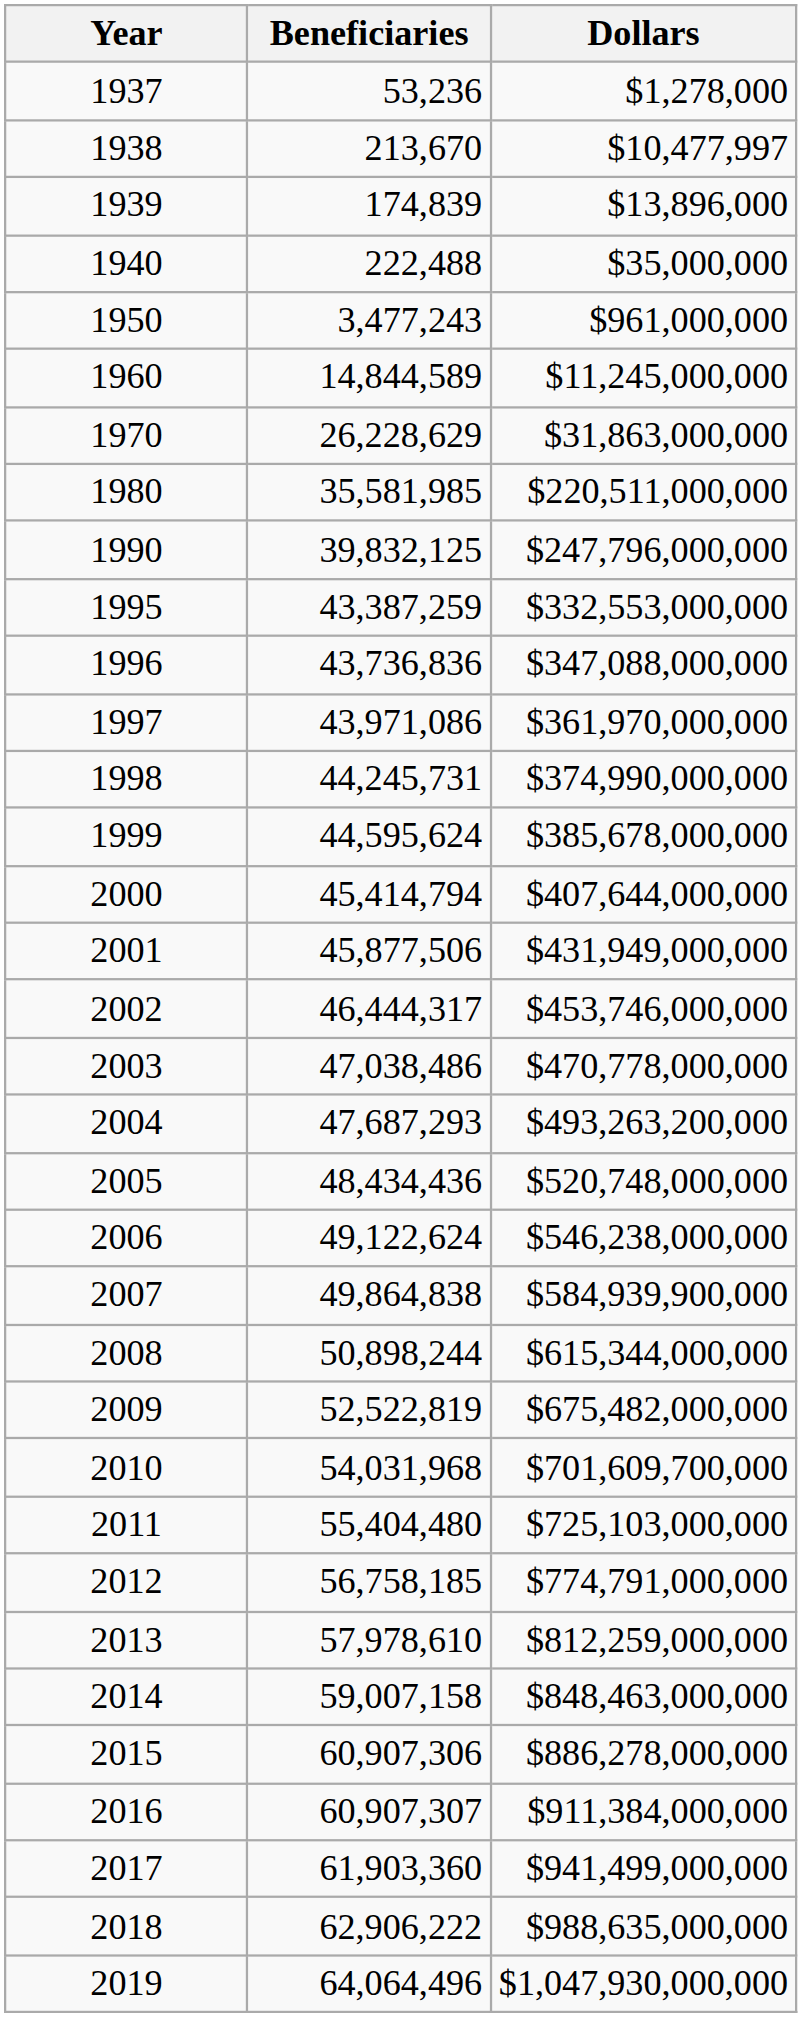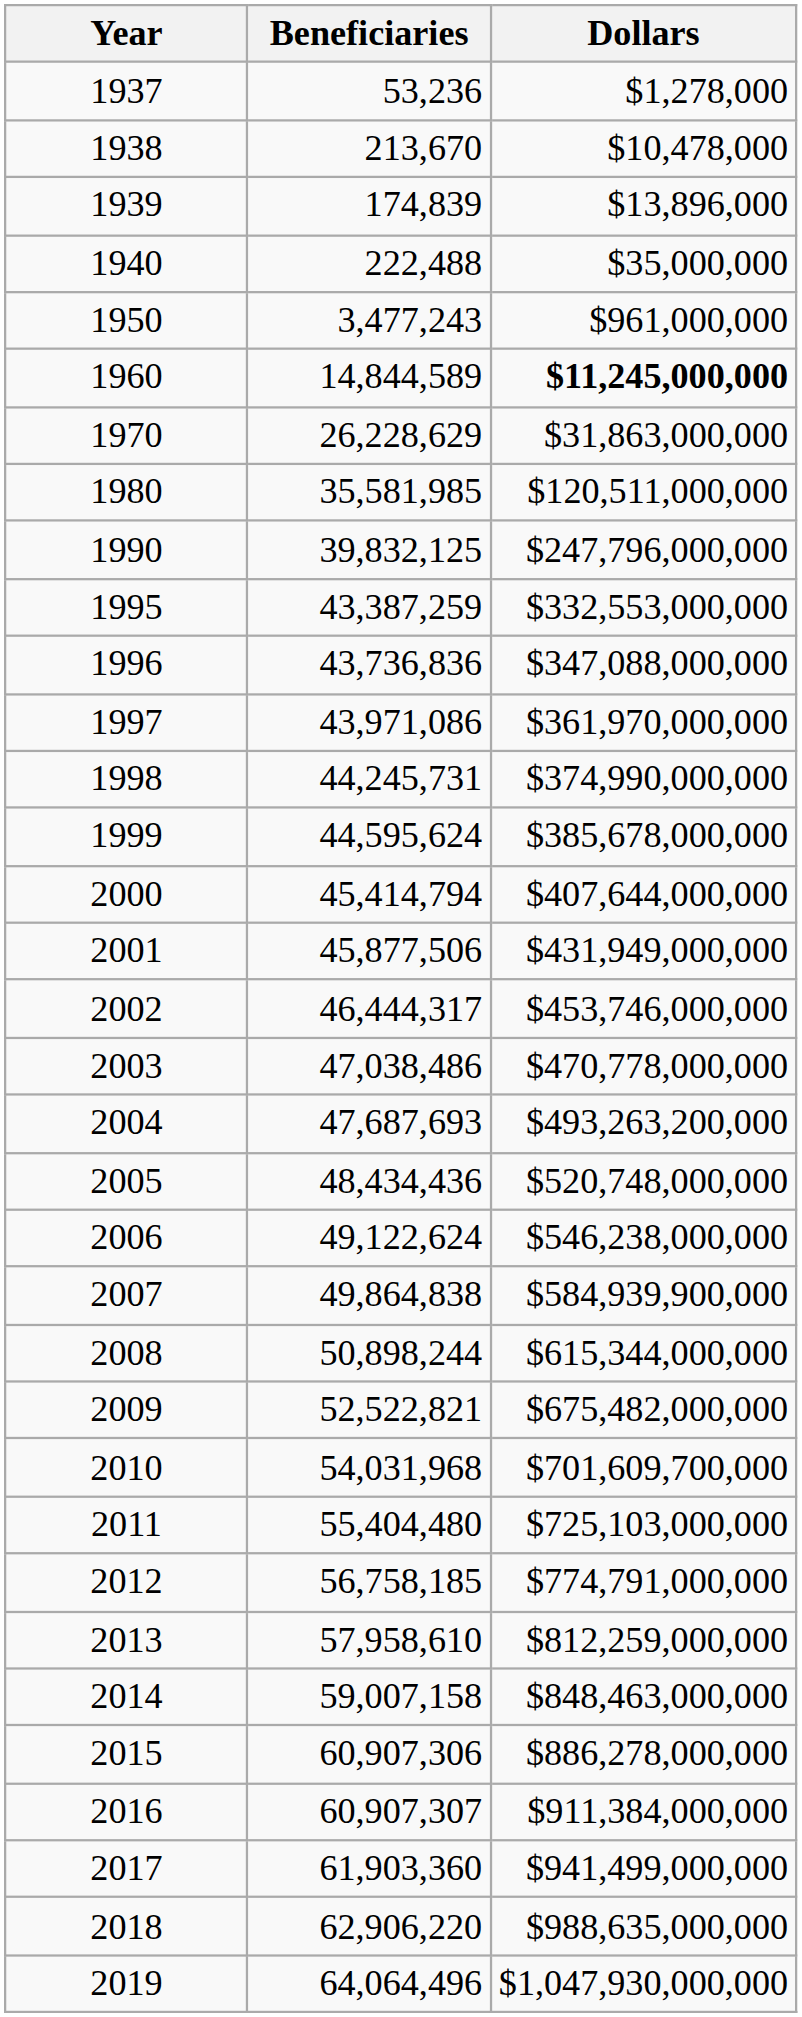 <table class="wikitable">
 <tr>
 <th scope="col" style="width: 100px;">Year</th>
 <th scope="col" style="width: 100px;">Beneficiaries</th>
 <th scope="col" style="width: 100px;">Dollars</th>
 </tr>
 <tr>
 <td align=center>1937</td>
 <td align=right>53,236</td>
 <td align=right>$1,278,000</td>
 </tr>
 <tr>
 <td align=center>1938</td>
 <td align=right>213,670</td>
-<td align=right>$10,477,997</td>
+<td align=right>$10,478,000</td>
 </tr>
 <tr>
 <td align=center>1939</td>
 <td align=right>174,839</td>
 <td align=right>$13,896,000</td>
 </tr>
 <tr>
 <td align=center>1940</td>
 <td align=right>222,488</td>
 <td align=right>$35,000,000</td>
 </tr>
 <tr>
 <td align=center>1950</td>
 <td align=right>3,477,243</td>
 <td align=right>$961,000,000</td>
 </tr>
 <tr>
 <td align=center>1960</td>
 <td align=right>14,844,589</td>
-<td align=right>$11,245,000,000</td>
+<td align=right><strong>$11,245,000,000</strong></td>
 </tr>
 <tr>
 <td align=center>1970</td>
 <td align=right>26,228,629</td>
 <td align=right>$31,863,000,000</td>
 </tr>
 <tr>
 <td align=center>1980</td>
 <td align=right>35,581,985</td>
-<td align=right>$220,511,000,000</td>
+<td align=right>$120,511,000,000</td>
 </tr>
 <tr>
 <td align=center>1990</td>
 <td align=right>39,832,125</td>
 <td align=right>$247,796,000,000</td>
 </tr>
 <tr>
 <td align=center>1995</td>
 <td align=right>43,387,259</td>
 <td align=right>$332,553,000,000</td>
 </tr>
 <tr>
 <td align=center>1996</td>
 <td align=right>43,736,836</td>
 <td align=right>$347,088,000,000</td>
 </tr>
 <tr>
 <td align=center>1997</td>
 <td align=right>43,971,086</td>
 <td align=right>$361,970,000,000</td>
 </tr>
 <tr>
 <td align=center>1998</td>
 <td align=right>44,245,731</td>
 <td align=right>$374,990,000,000</td>
 </tr>
 <tr>
 <td align=center>1999</td>
 <td align=right>44,595,624</td>
 <td align=right>$385,678,000,000</td>
 </tr>
 <tr>
 <td align=center>2000</td>
 <td align=right>45,414,794</td>
 <td align=right>$407,644,000,000</td>
 </tr>
 <tr>
 <td align=center>2001</td>
 <td align=right>45,877,506</td>
 <td align=right>$431,949,000,000</td>
 </tr>
 <tr>
 <td align=center>2002</td>
 <td align=right>46,444,317</td>
 <td align=right>$453,746,000,000</td>
 </tr>
 <tr>
 <td align=center>2003</td>
 <td align=right>47,038,486</td>
 <td align=right>$470,778,000,000</td>
 </tr>
 <tr>
 <td align=center>2004</td>
-<td align=right>47,687,293</td>
+<td align=right>47,687,693</td>
 <td align=right>$493,263,200,000</td>
 </tr>
 <tr>
 <td align=center>2005</td>
 <td align=right>48,434,436</td>
 <td align=right>$520,748,000,000</td>
 </tr>
 <tr>
 <td align=center>2006</td>
 <td align=right>49,122,624</td>
 <td align=right>$546,238,000,000</td>
 </tr>
 <tr>
 <td align=center>2007</td>
 <td align=right>49,864,838</td>
 <td align=right>$584,939,900,000</td>
 </tr>
 <tr>
 <td align=center>2008</td>
 <td align=right>50,898,244</td>
 <td align=right>$615,344,000,000</td>
 </tr>
 <tr>
 <td align=center>2009</td>
-<td align=right>52,522,819</td>
+<td align=right>52,522,821</td>
 <td align=right>$675,482,000,000</td>
 </tr>
 <tr>
 <td align=center>2010</td>
 <td align=right>54,031,968</td>
 <td align=right>$701,609,700,000</td>
 </tr>
 <tr>
 <td align=center>2011</td>
 <td align=right>55,404,480</td>
 <td align=right>$725,103,000,000</td>
 </tr>
 <tr>
 <td align=center>2012</td>
 <td align=right>56,758,185</td>
 <td align=right>$774,791,000,000</td>
 </tr>
 <tr>
 <td align=center>2013</td>
-<td align=right>57,978,610</td>
+<td align=right>57,958,610</td>
 <td align=right>$812,259,000,000</td>
 </tr>
 <tr>
 <td align=center>2014</td>
 <td align=right>59,007,158</td>
 <td align=right>$848,463,000,000</td>
 </tr>
 <tr>
 <td align=center>2015</td>
 <td align=right>60,907,306</td>
 <td align=right>$886,278,000,000</td>
 </tr>
 <tr>
 <td align=center>2016</td>
 <td align=right>60,907,307</td>
 <td align=right>$911,384,000,000</td>
 </tr>
 <tr>
 <td align=center>2017</td>
 <td align=right>61,903,360</td>
 <td align=right>$941,499,000,000</td>
 </tr>
 <tr>
 <td align=center>2018</td>
-<td align=right>62,906,222</td>
+<td align=right>62,906,220</td>
 <td align=right>$988,635,000,000</td>
 </tr>
 <tr>
 <td align=center>2019</td>
 <td align=right>64,064,496</td>
 <td align=right>$1,047,930,000,000</td>
 </tr>
 <tr>
 </tr>
 </table>
